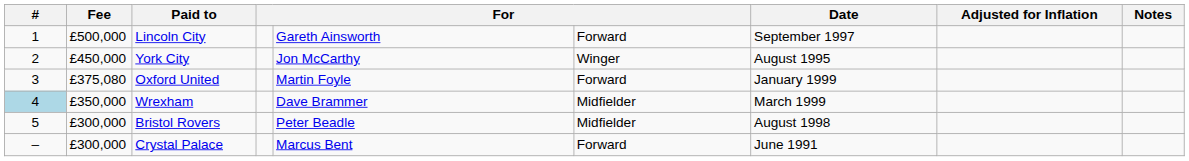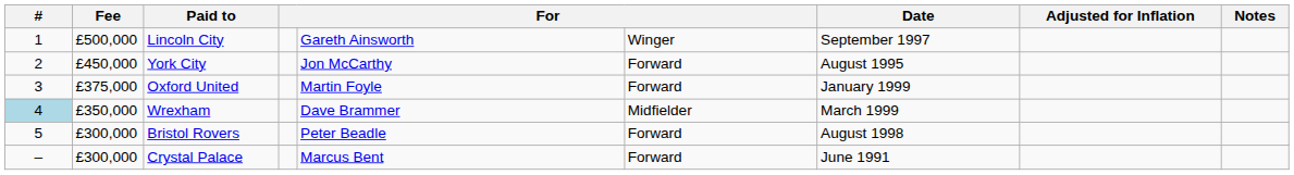 <table class="wikitable" width=70%;>
 <tr>
 <th width=5%>#</th>
 <th width=5%>Fee</th>
 <th width=10%>Paid to</th>
 <th width=40% colspan=3>For</th>
 <th width=15%>Date</th>
 <th width=15%>Adjusted for Inflation</th>
 <th width=5%>Notes</th>
 </tr>
 <tr>
 <td align=center>1</td>
 <td>£500,000</td>
 <td><a href='#'>Lincoln City</a></td>
 <td></td>
 <td><a href='#'>Gareth Ainsworth</a></td>
-<td>Forward</td>
+<td>Winger</td>
 <td>September 1997</td>
 <td align=center></td>
 <td align=center></td>
 </tr>
 <tr>
 <td align=center>2</td>
 <td>£450,000</td>
 <td><a href='#'>York City</a></td>
 <td></td>
 <td><a href='#'>Jon McCarthy</a></td>
-<td>Winger</td>
+<td>Forward</td>
 <td>August 1995</td>
 <td align=center></td>
 <td align=center></td>
 </tr>
 <tr>
 <td align=center>3</td>
-<td>£375,080</td>
+<td>£375,000</td>
 <td><a href='#'>Oxford United</a></td>
 <td></td>
 <td><a href='#'>Martin Foyle</a></td>
 <td>Forward</td>
 <td>January 1999</td>
 <td align=center></td>
 <td align=center></td>
 </tr>
 <tr>
 <td align=center style="background: lightblue;">4</td>
 <td>£350,000</td>
 <td><a href='#'>Wrexham</a></td>
 <td></td>
 <td><a href='#'>Dave Brammer</a></td>
 <td>Midfielder</td>
 <td>March 1999</td>
 <td align=center></td>
 <td align=center></td>
 </tr>
 <tr>
 <td align=center>5</td>
 <td>£300,000</td>
 <td><a href='#'>Bristol Rovers</a></td>
 <td></td>
 <td><a href='#'>Peter Beadle</a></td>
-<td>Midfielder</td>
+<td>Forward</td>
 <td>August 1998</td>
 <td align=center></td>
 <td align=center></td>
 </tr>
 <tr>
 <td align=center>–</td>
 <td>£300,000</td>
 <td><a href='#'>Crystal Palace</a></td>
 <td></td>
 <td><a href='#'>Marcus Bent</a></td>
 <td>Forward</td>
 <td>June 1991</td>
 <td align=center></td>
 <td align=center></td>
 </tr>
 </table>
